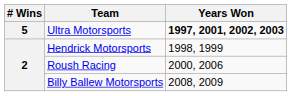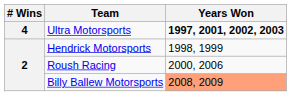 <table class="wikitable" style="font-size: 95%;">
 <tr>
 <th># Wins</th>
 <th>Team</th>
 <th>Years Won</th>
 </tr>
 <tr>
-<th>5</th>
+<th>4</th>
 <td><a href='#'>Ultra Motorsports</a></td>
 <td><strong>1997, 2001, 2002, 2003</strong></td>
 </tr>
 <tr>
 <th rowspan="3">2</th>
 <td><a href='#'>Hendrick Motorsports</a></td>
 <td>1998, 1999</td>
 </tr>
 <tr>
 <td><a href='#'>Roush Racing</a></td>
 <td>2000, 2006</td>
 </tr>
 <tr>
 <td><a href='#'>Billy Ballew Motorsports</a></td>
-<td>2008, 2009</td>
+<td style="background: lightsalmon;">2008, 2009</td>
 </tr>
 </table>
